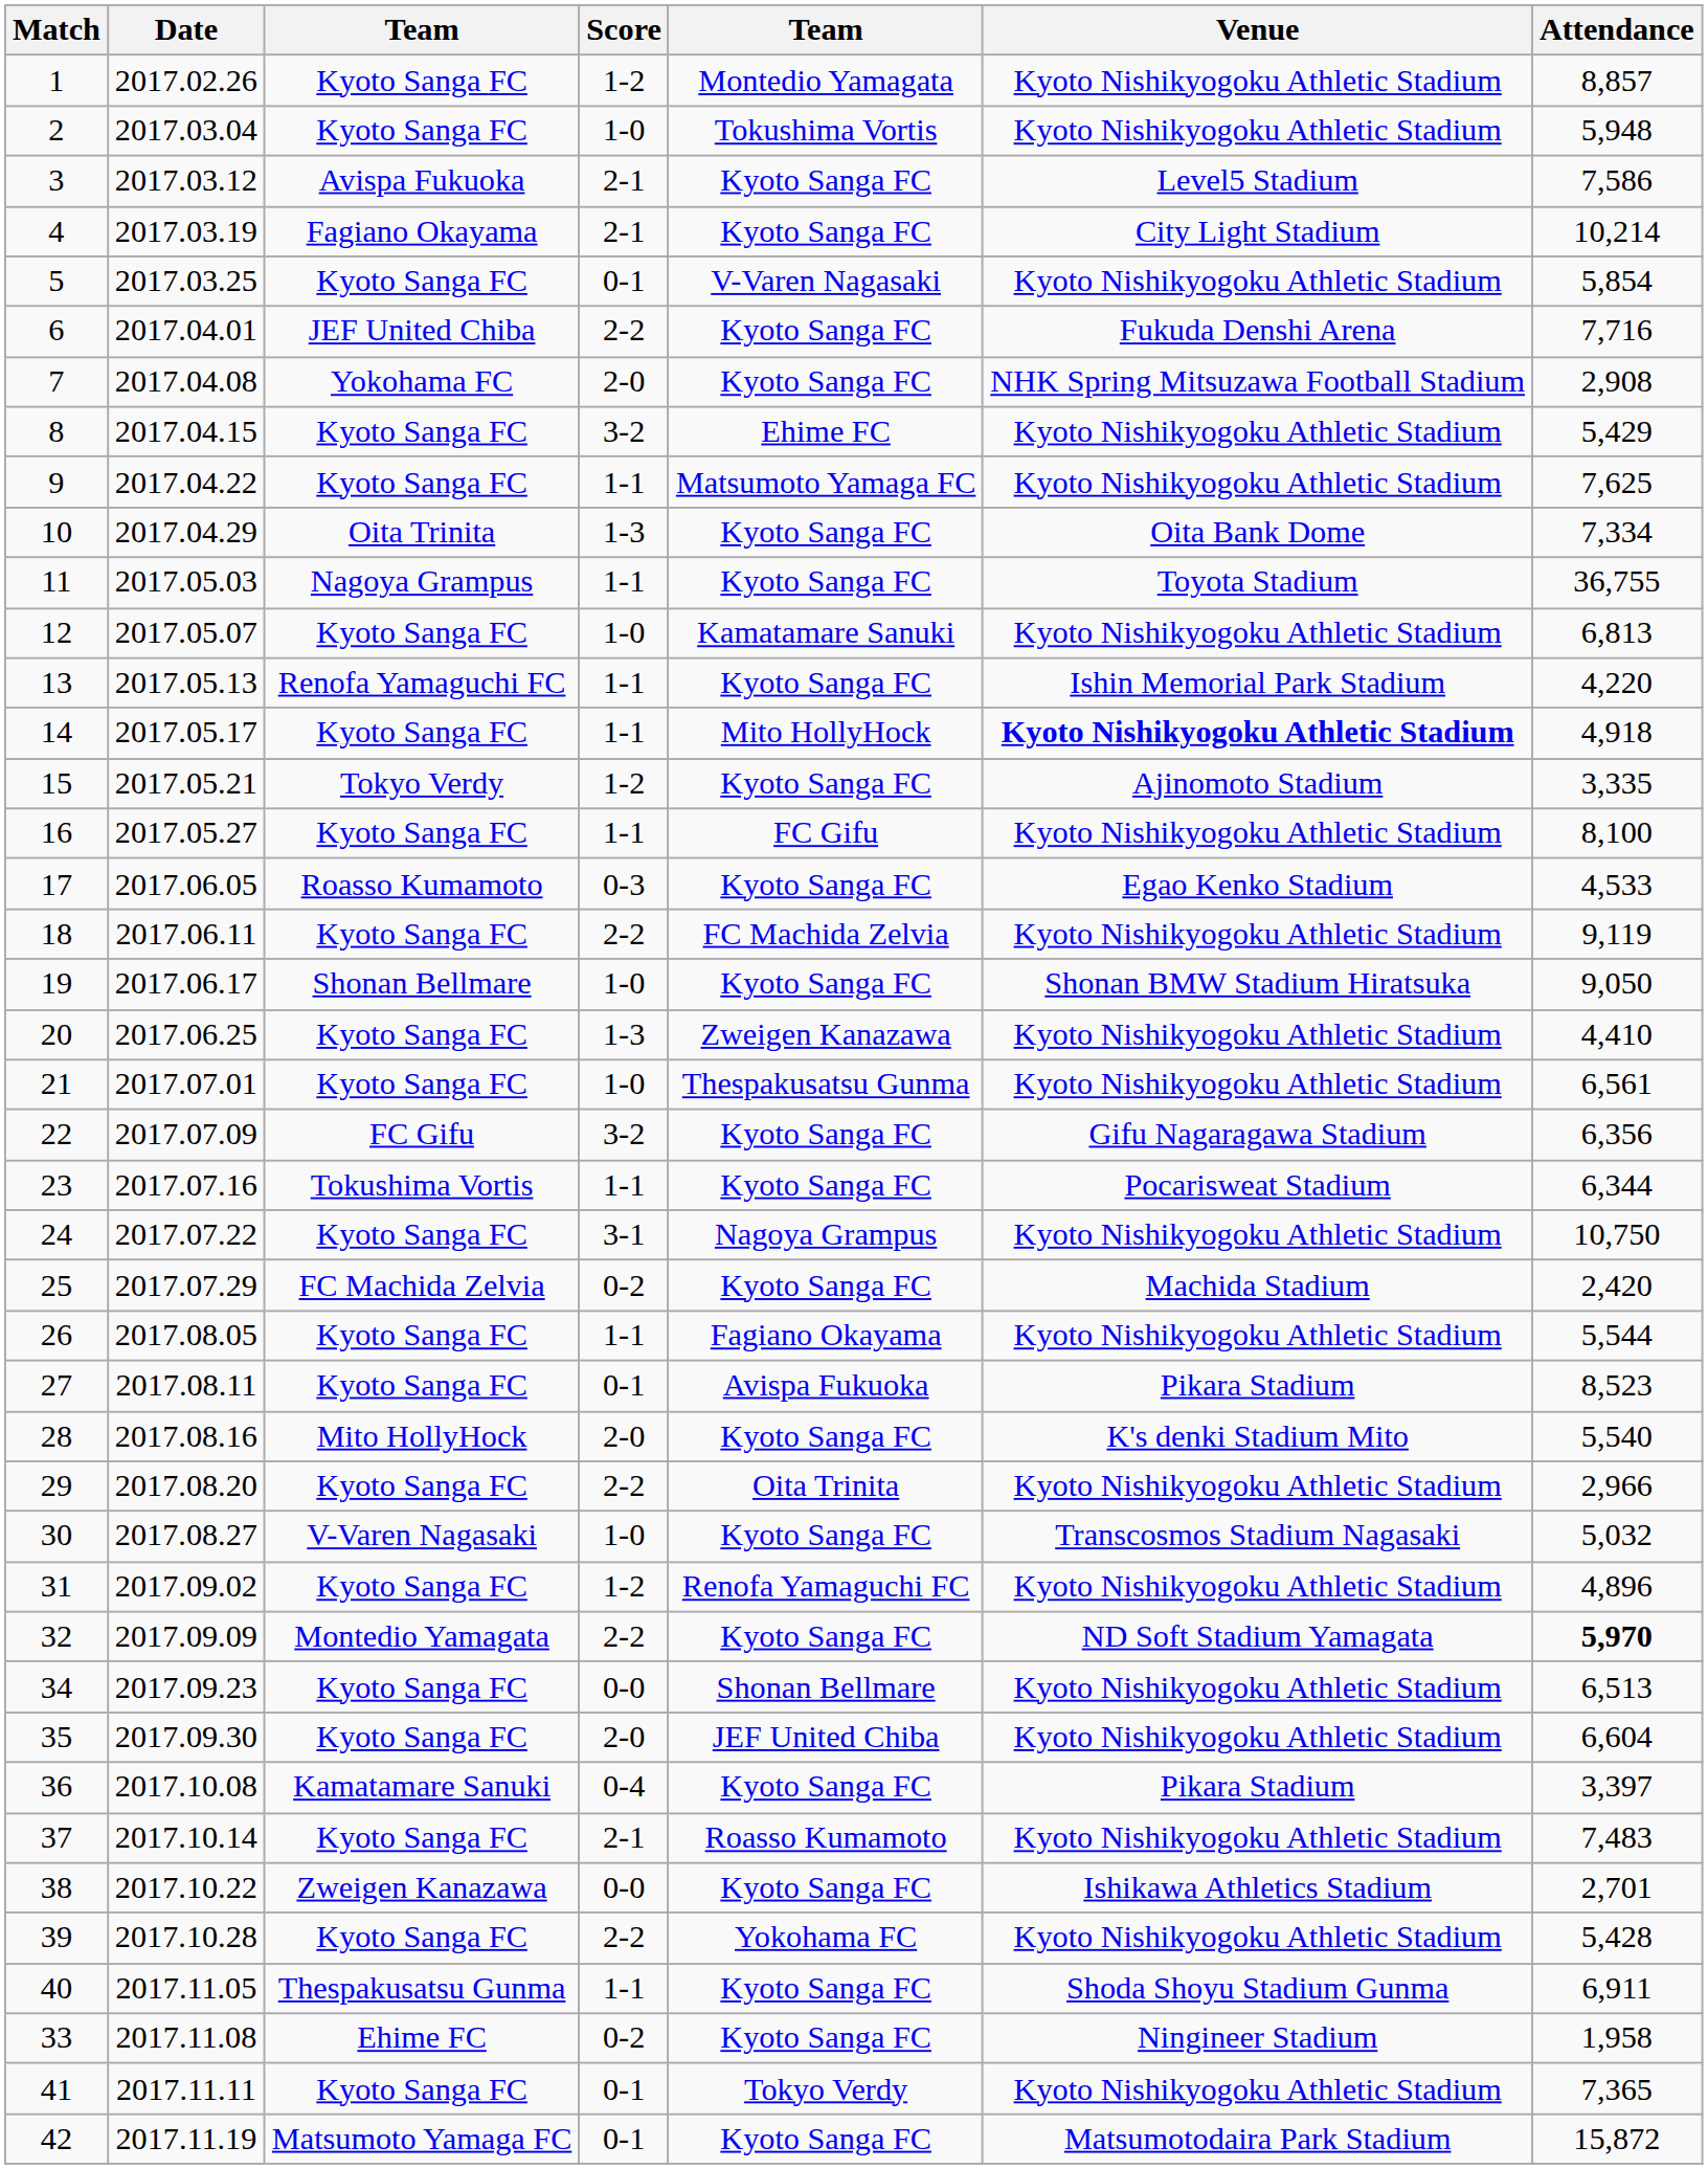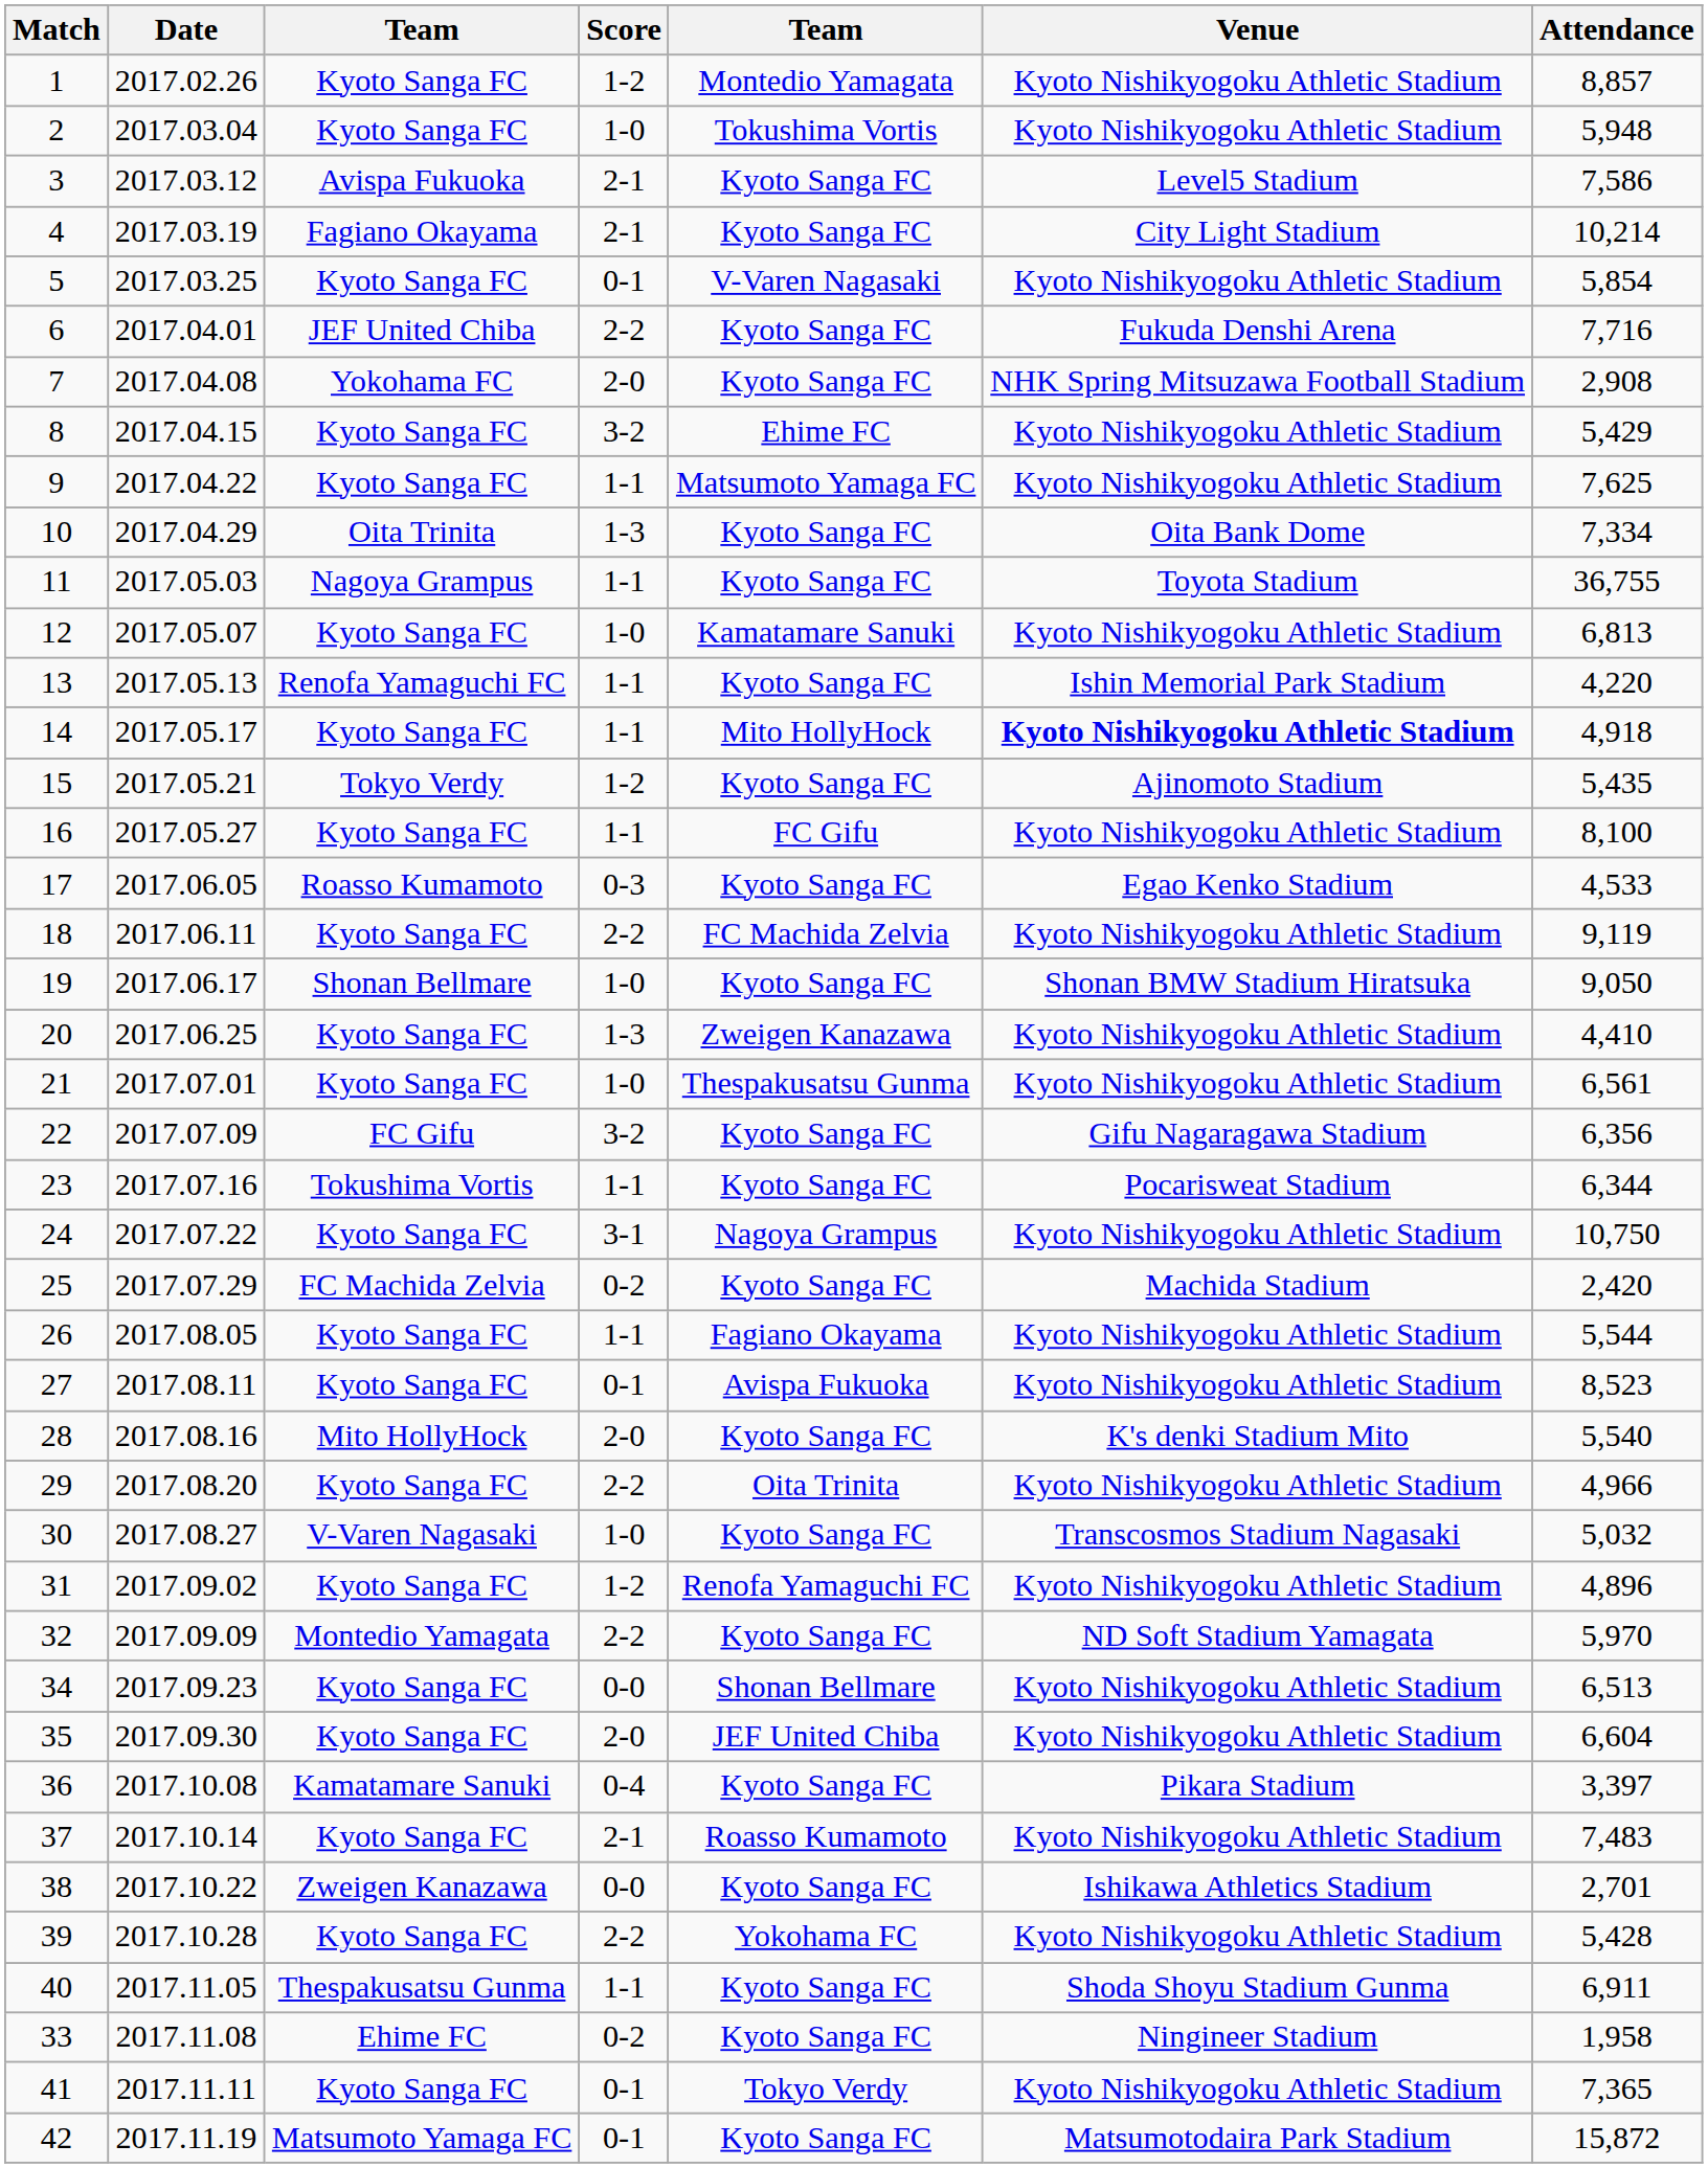 <table class="wikitable" style="text-align:center;">
 <tr>
 <th>Match</th>
 <th>Date</th>
 <th>Team</th>
 <th>Score</th>
 <th>Team</th>
 <th>Venue</th>
 <th>Attendance</th>
 </tr>
 <tr>
 <td>1</td>
 <td>2017.02.26</td>
 <td><a href='#'>Kyoto Sanga FC</a></td>
 <td>1-2</td>
 <td><a href='#'>Montedio Yamagata</a></td>
 <td><a href='#'>Kyoto Nishikyogoku Athletic Stadium</a></td>
 <td>8,857</td>
 </tr>
 <tr>
 <td>2</td>
 <td>2017.03.04</td>
 <td><a href='#'>Kyoto Sanga FC</a></td>
 <td>1-0</td>
 <td><a href='#'>Tokushima Vortis</a></td>
 <td><a href='#'>Kyoto Nishikyogoku Athletic Stadium</a></td>
 <td>5,948</td>
 </tr>
 <tr>
 <td>3</td>
 <td>2017.03.12</td>
 <td><a href='#'>Avispa Fukuoka</a></td>
 <td>2-1</td>
 <td><a href='#'>Kyoto Sanga FC</a></td>
 <td><a href='#'>Level5 Stadium</a></td>
 <td>7,586</td>
 </tr>
 <tr>
 <td>4</td>
 <td>2017.03.19</td>
 <td><a href='#'>Fagiano Okayama</a></td>
 <td>2-1</td>
 <td><a href='#'>Kyoto Sanga FC</a></td>
 <td><a href='#'>City Light Stadium</a></td>
 <td>10,214</td>
 </tr>
 <tr>
 <td>5</td>
 <td>2017.03.25</td>
 <td><a href='#'>Kyoto Sanga FC</a></td>
 <td>0-1</td>
 <td><a href='#'>V-Varen Nagasaki</a></td>
 <td><a href='#'>Kyoto Nishikyogoku Athletic Stadium</a></td>
 <td>5,854</td>
 </tr>
 <tr>
 <td>6</td>
 <td>2017.04.01</td>
 <td><a href='#'>JEF United Chiba</a></td>
 <td>2-2</td>
 <td><a href='#'>Kyoto Sanga FC</a></td>
 <td><a href='#'>Fukuda Denshi Arena</a></td>
 <td>7,716</td>
 </tr>
 <tr>
 <td>7</td>
 <td>2017.04.08</td>
 <td><a href='#'>Yokohama FC</a></td>
 <td>2-0</td>
 <td><a href='#'>Kyoto Sanga FC</a></td>
 <td><a href='#'>NHK Spring Mitsuzawa Football Stadium</a></td>
 <td>2,908</td>
 </tr>
 <tr>
 <td>8</td>
 <td>2017.04.15</td>
 <td><a href='#'>Kyoto Sanga FC</a></td>
 <td>3-2</td>
 <td><a href='#'>Ehime FC</a></td>
 <td><a href='#'>Kyoto Nishikyogoku Athletic Stadium</a></td>
 <td>5,429</td>
 </tr>
 <tr>
 <td>9</td>
 <td>2017.04.22</td>
 <td><a href='#'>Kyoto Sanga FC</a></td>
 <td>1-1</td>
 <td><a href='#'>Matsumoto Yamaga FC</a></td>
 <td><a href='#'>Kyoto Nishikyogoku Athletic Stadium</a></td>
 <td>7,625</td>
 </tr>
 <tr>
 <td>10</td>
 <td>2017.04.29</td>
 <td><a href='#'>Oita Trinita</a></td>
 <td>1-3</td>
 <td><a href='#'>Kyoto Sanga FC</a></td>
 <td><a href='#'>Oita Bank Dome</a></td>
 <td>7,334</td>
 </tr>
 <tr>
 <td>11</td>
 <td>2017.05.03</td>
 <td><a href='#'>Nagoya Grampus</a></td>
 <td>1-1</td>
 <td><a href='#'>Kyoto Sanga FC</a></td>
 <td><a href='#'>Toyota Stadium</a></td>
 <td>36,755</td>
 </tr>
 <tr>
 <td>12</td>
 <td>2017.05.07</td>
 <td><a href='#'>Kyoto Sanga FC</a></td>
 <td>1-0</td>
 <td><a href='#'>Kamatamare Sanuki</a></td>
 <td><a href='#'>Kyoto Nishikyogoku Athletic Stadium</a></td>
 <td>6,813</td>
 </tr>
 <tr>
 <td>13</td>
 <td>2017.05.13</td>
 <td><a href='#'>Renofa Yamaguchi FC</a></td>
 <td>1-1</td>
 <td><a href='#'>Kyoto Sanga FC</a></td>
 <td><a href='#'>Ishin Memorial Park Stadium</a></td>
 <td>4,220</td>
 </tr>
 <tr>
 <td>14</td>
 <td>2017.05.17</td>
 <td><a href='#'>Kyoto Sanga FC</a></td>
 <td>1-1</td>
 <td><a href='#'>Mito HollyHock</a></td>
 <td><strong><a href='#'>Kyoto Nishikyogoku Athletic Stadium</a></strong></td>
 <td>4,918</td>
 </tr>
 <tr>
 <td>15</td>
 <td>2017.05.21</td>
 <td><a href='#'>Tokyo Verdy</a></td>
 <td>1-2</td>
 <td><a href='#'>Kyoto Sanga FC</a></td>
 <td><a href='#'>Ajinomoto Stadium</a></td>
-<td>3,335</td>
+<td>5,435</td>
 </tr>
 <tr>
 <td>16</td>
 <td>2017.05.27</td>
 <td><a href='#'>Kyoto Sanga FC</a></td>
 <td>1-1</td>
 <td><a href='#'>FC Gifu</a></td>
 <td><a href='#'>Kyoto Nishikyogoku Athletic Stadium</a></td>
 <td>8,100</td>
 </tr>
 <tr>
 <td>17</td>
 <td>2017.06.05</td>
 <td><a href='#'>Roasso Kumamoto</a></td>
 <td>0-3</td>
 <td><a href='#'>Kyoto Sanga FC</a></td>
 <td><a href='#'>Egao Kenko Stadium</a></td>
 <td>4,533</td>
 </tr>
 <tr>
 <td>18</td>
 <td>2017.06.11</td>
 <td><a href='#'>Kyoto Sanga FC</a></td>
 <td>2-2</td>
 <td><a href='#'>FC Machida Zelvia</a></td>
 <td><a href='#'>Kyoto Nishikyogoku Athletic Stadium</a></td>
 <td>9,119</td>
 </tr>
 <tr>
 <td>19</td>
 <td>2017.06.17</td>
 <td><a href='#'>Shonan Bellmare</a></td>
 <td>1-0</td>
 <td><a href='#'>Kyoto Sanga FC</a></td>
 <td><a href='#'>Shonan BMW Stadium Hiratsuka</a></td>
 <td>9,050</td>
 </tr>
 <tr>
 <td>20</td>
 <td>2017.06.25</td>
 <td><a href='#'>Kyoto Sanga FC</a></td>
 <td>1-3</td>
 <td><a href='#'>Zweigen Kanazawa</a></td>
 <td><a href='#'>Kyoto Nishikyogoku Athletic Stadium</a></td>
 <td>4,410</td>
 </tr>
 <tr>
 <td>21</td>
 <td>2017.07.01</td>
 <td><a href='#'>Kyoto Sanga FC</a></td>
 <td>1-0</td>
 <td><a href='#'>Thespakusatsu Gunma</a></td>
 <td><a href='#'>Kyoto Nishikyogoku Athletic Stadium</a></td>
 <td>6,561</td>
 </tr>
 <tr>
 <td>22</td>
 <td>2017.07.09</td>
 <td><a href='#'>FC Gifu</a></td>
 <td>3-2</td>
 <td><a href='#'>Kyoto Sanga FC</a></td>
 <td><a href='#'>Gifu Nagaragawa Stadium</a></td>
 <td>6,356</td>
 </tr>
 <tr>
 <td>23</td>
 <td>2017.07.16</td>
 <td><a href='#'>Tokushima Vortis</a></td>
 <td>1-1</td>
 <td><a href='#'>Kyoto Sanga FC</a></td>
 <td><a href='#'>Pocarisweat Stadium</a></td>
 <td>6,344</td>
 </tr>
 <tr>
 <td>24</td>
 <td>2017.07.22</td>
 <td><a href='#'>Kyoto Sanga FC</a></td>
 <td>3-1</td>
 <td><a href='#'>Nagoya Grampus</a></td>
 <td><a href='#'>Kyoto Nishikyogoku Athletic Stadium</a></td>
 <td>10,750</td>
 </tr>
 <tr>
 <td>25</td>
 <td>2017.07.29</td>
 <td><a href='#'>FC Machida Zelvia</a></td>
 <td>0-2</td>
 <td><a href='#'>Kyoto Sanga FC</a></td>
 <td><a href='#'>Machida Stadium</a></td>
 <td>2,420</td>
 </tr>
 <tr>
 <td>26</td>
 <td>2017.08.05</td>
 <td><a href='#'>Kyoto Sanga FC</a></td>
 <td>1-1</td>
 <td><a href='#'>Fagiano Okayama</a></td>
 <td><a href='#'>Kyoto Nishikyogoku Athletic Stadium</a></td>
 <td>5,544</td>
 </tr>
 <tr>
 <td>27</td>
 <td>2017.08.11</td>
 <td><a href='#'>Kyoto Sanga FC</a></td>
 <td>0-1</td>
 <td><a href='#'>Avispa Fukuoka</a></td>
-<td><a href='#'>Pikara Stadium</a></td>
+<td><a href='#'>Kyoto Nishikyogoku Athletic Stadium</a></td>
 <td>8,523</td>
 </tr>
 <tr>
 <td>28</td>
 <td>2017.08.16</td>
 <td><a href='#'>Mito HollyHock</a></td>
 <td>2-0</td>
 <td><a href='#'>Kyoto Sanga FC</a></td>
 <td><a href='#'>K's denki Stadium Mito</a></td>
 <td>5,540</td>
 </tr>
 <tr>
 <td>29</td>
 <td>2017.08.20</td>
 <td><a href='#'>Kyoto Sanga FC</a></td>
 <td>2-2</td>
 <td><a href='#'>Oita Trinita</a></td>
 <td><a href='#'>Kyoto Nishikyogoku Athletic Stadium</a></td>
-<td>2,966</td>
+<td>4,966</td>
 </tr>
 <tr>
 <td>30</td>
 <td>2017.08.27</td>
 <td><a href='#'>V-Varen Nagasaki</a></td>
 <td>1-0</td>
 <td><a href='#'>Kyoto Sanga FC</a></td>
 <td><a href='#'>Transcosmos Stadium Nagasaki</a></td>
 <td>5,032</td>
 </tr>
 <tr>
 <td>31</td>
 <td>2017.09.02</td>
 <td><a href='#'>Kyoto Sanga FC</a></td>
 <td>1-2</td>
 <td><a href='#'>Renofa Yamaguchi FC</a></td>
 <td><a href='#'>Kyoto Nishikyogoku Athletic Stadium</a></td>
 <td>4,896</td>
 </tr>
 <tr>
 <td>32</td>
 <td>2017.09.09</td>
 <td><a href='#'>Montedio Yamagata</a></td>
 <td>2-2</td>
 <td><a href='#'>Kyoto Sanga FC</a></td>
 <td><a href='#'>ND Soft Stadium Yamagata</a></td>
-<td><strong>5,970</strong></td>
+<td>5,970</td>
 </tr>
 <tr>
 <td>34</td>
 <td>2017.09.23</td>
 <td><a href='#'>Kyoto Sanga FC</a></td>
 <td>0-0</td>
 <td><a href='#'>Shonan Bellmare</a></td>
 <td><a href='#'>Kyoto Nishikyogoku Athletic Stadium</a></td>
 <td>6,513</td>
 </tr>
 <tr>
 <td>35</td>
 <td>2017.09.30</td>
 <td><a href='#'>Kyoto Sanga FC</a></td>
 <td>2-0</td>
 <td><a href='#'>JEF United Chiba</a></td>
 <td><a href='#'>Kyoto Nishikyogoku Athletic Stadium</a></td>
 <td>6,604</td>
 </tr>
 <tr>
 <td>36</td>
 <td>2017.10.08</td>
 <td><a href='#'>Kamatamare Sanuki</a></td>
 <td>0-4</td>
 <td><a href='#'>Kyoto Sanga FC</a></td>
 <td><a href='#'>Pikara Stadium</a></td>
 <td>3,397</td>
 </tr>
 <tr>
 <td>37</td>
 <td>2017.10.14</td>
 <td><a href='#'>Kyoto Sanga FC</a></td>
 <td>2-1</td>
 <td><a href='#'>Roasso Kumamoto</a></td>
 <td><a href='#'>Kyoto Nishikyogoku Athletic Stadium</a></td>
 <td>7,483</td>
 </tr>
 <tr>
 <td>38</td>
 <td>2017.10.22</td>
 <td><a href='#'>Zweigen Kanazawa</a></td>
 <td>0-0</td>
 <td><a href='#'>Kyoto Sanga FC</a></td>
 <td><a href='#'>Ishikawa Athletics Stadium</a></td>
 <td>2,701</td>
 </tr>
 <tr>
 <td>39</td>
 <td>2017.10.28</td>
 <td><a href='#'>Kyoto Sanga FC</a></td>
 <td>2-2</td>
 <td><a href='#'>Yokohama FC</a></td>
 <td><a href='#'>Kyoto Nishikyogoku Athletic Stadium</a></td>
 <td>5,428</td>
 </tr>
 <tr>
 <td>40</td>
 <td>2017.11.05</td>
 <td><a href='#'>Thespakusatsu Gunma</a></td>
 <td>1-1</td>
 <td><a href='#'>Kyoto Sanga FC</a></td>
 <td><a href='#'>Shoda Shoyu Stadium Gunma</a></td>
 <td>6,911</td>
 </tr>
 <tr>
 <td>33</td>
 <td>2017.11.08</td>
 <td><a href='#'>Ehime FC</a></td>
 <td>0-2</td>
 <td><a href='#'>Kyoto Sanga FC</a></td>
 <td><a href='#'>Ningineer Stadium</a></td>
 <td>1,958</td>
 </tr>
 <tr>
 <td>41</td>
 <td>2017.11.11</td>
 <td><a href='#'>Kyoto Sanga FC</a></td>
 <td>0-1</td>
 <td><a href='#'>Tokyo Verdy</a></td>
 <td><a href='#'>Kyoto Nishikyogoku Athletic Stadium</a></td>
 <td>7,365</td>
 </tr>
 <tr>
 <td>42</td>
 <td>2017.11.19</td>
 <td><a href='#'>Matsumoto Yamaga FC</a></td>
 <td>0-1</td>
 <td><a href='#'>Kyoto Sanga FC</a></td>
 <td><a href='#'>Matsumotodaira Park Stadium</a></td>
 <td>15,872</td>
 </tr>
 </table>
